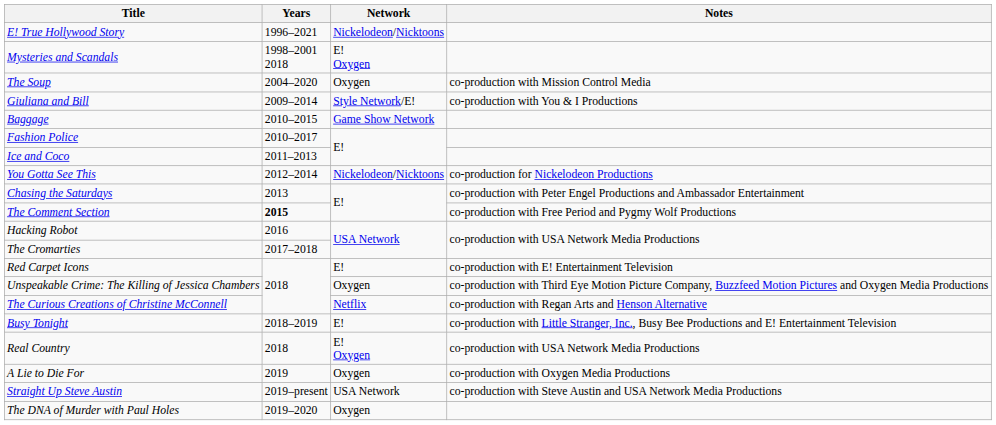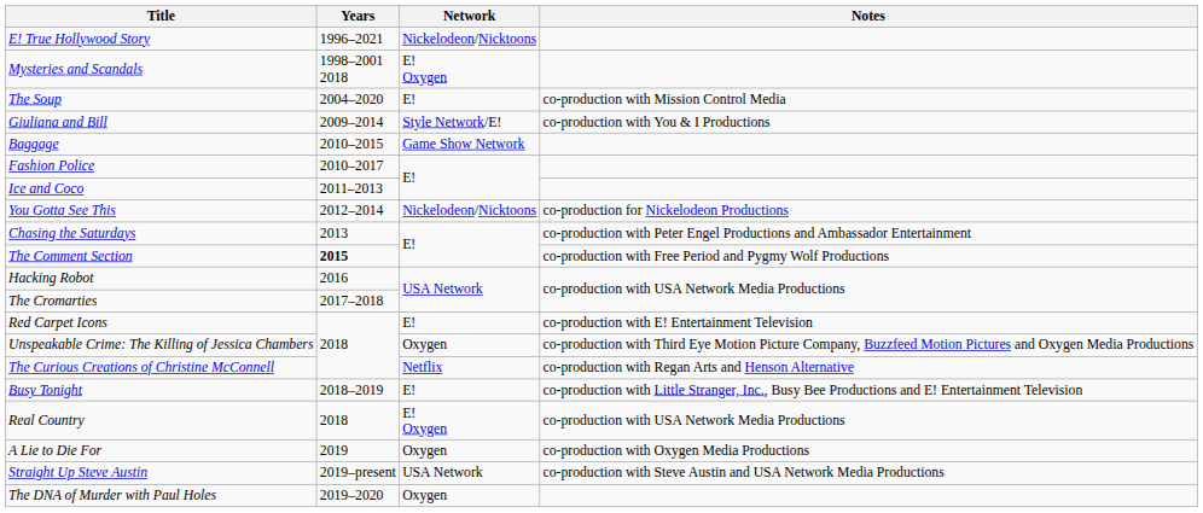 <table class="wikitable sortable">
 <tr>
 <th>Title</th>
 <th>Years</th>
 <th>Network</th>
 <th>Notes</th>
 </tr>
 <tr>
 <td><em><a href='#'>E! True Hollywood Story</a></em></td>
 <td>1996–2021</td>
 <td><a href='#'>Nickelodeon</a>/<a href='#'>Nicktoons</a></td>
 <td></td>
 </tr>
 <tr>
 <td><em><a href='#'>Mysteries and Scandals</a></em></td>
 <td>1998–2001<br>2018</td>
 <td>E!<br><a href='#'>Oxygen</a></td>
 <td></td>
 </tr>
 <tr>
 <td><em><a href='#'>The Soup</a></em></td>
 <td>2004–2020</td>
-<td>Oxygen</td>
+<td>E!</td>
 <td>co-production with Mission Control Media</td>
 </tr>
 <tr>
 <td><em><a href='#'>Giuliana and Bill</a></em></td>
 <td>2009–2014</td>
 <td><a href='#'>Style Network</a>/E!</td>
 <td>co-production with You & I Productions</td>
 </tr>
 <tr>
 <td><em><a href='#'>Baggage</a></em></td>
 <td>2010–2015</td>
 <td><a href='#'>Game Show Network</a></td>
 <td></td>
 </tr>
 <tr>
 <td><em><a href='#'>Fashion Police</a></em></td>
 <td>2010–2017</td>
 <td rowspan="2">E!</td>
 <td></td>
 </tr>
 <tr>
 <td><em><a href='#'>Ice and Coco</a></em></td>
 <td>2011–2013</td>
 <td></td>
 </tr>
 <tr>
 <td><em><a href='#'>You Gotta See This</a></em></td>
 <td>2012–2014</td>
 <td><a href='#'>Nickelodeon</a>/<a href='#'>Nicktoons</a></td>
 <td>co-production for <a href='#'>Nickelodeon Productions</a></td>
 </tr>
 <tr>
 <td><em><a href='#'>Chasing the Saturdays</a></em></td>
 <td>2013</td>
 <td rowspan="2">E!</td>
 <td>co-production with Peter Engel Productions and Ambassador Entertainment</td>
 </tr>
 <tr>
 <td><em><a href='#'>The Comment Section</a></em></td>
 <td><strong>2015</strong></td>
 <td>co-production with Free Period and Pygmy Wolf Productions</td>
 </tr>
 <tr>
 <td><em>Hacking Robot</em></td>
 <td>2016</td>
 <td rowspan="2"><a href='#'>USA Network</a></td>
 <td rowspan="2">co-production with USA Network Media Productions</td>
 </tr>
 <tr>
 <td><em>The Cromarties</em></td>
 <td>2017–2018</td>
 </tr>
 <tr>
 <td><em>Red Carpet Icons</em></td>
 <td rowspan="3">2018</td>
 <td>E!</td>
 <td>co-production with E! Entertainment Television</td>
 </tr>
 <tr>
 <td><em>Unspeakable Crime: The Killing of Jessica Chambers</em></td>
 <td>Oxygen</td>
 <td>co-production with Third Eye Motion Picture Company, <a href='#'>Buzzfeed Motion Pictures</a> and Oxygen Media Productions</td>
 </tr>
 <tr>
 <td><em><a href='#'>The Curious Creations of Christine McConnell</a></em></td>
 <td><a href='#'>Netflix</a></td>
 <td>co-production with Regan Arts and <a href='#'>Henson Alternative</a></td>
 </tr>
 <tr>
 <td><em><a href='#'>Busy Tonight</a></em></td>
 <td>2018–2019</td>
 <td>E!</td>
 <td>co-production with <a href='#'>Little Stranger, Inc.</a>, Busy Bee Productions and E! Entertainment Television</td>
 </tr>
 <tr>
 <td><em>Real Country</em></td>
 <td>2018</td>
 <td>E!<br><a href='#'>Oxygen</a></td>
 <td>co-production with USA Network Media Productions</td>
 </tr>
 <tr>
 <td><em>A Lie to Die For</em></td>
 <td>2019</td>
 <td>Oxygen</td>
 <td>co-production with Oxygen Media Productions</td>
 </tr>
 <tr>
 <td><em><a href='#'>Straight Up Steve Austin</a></em></td>
 <td>2019–present</td>
 <td>USA Network</td>
 <td>co-production with Steve Austin and USA Network Media Productions</td>
 </tr>
 <tr>
 <td><em>The DNA of Murder with Paul Holes</em></td>
 <td>2019–2020</td>
 <td>Oxygen</td>
 <td></td>
 </tr>
 </table>
